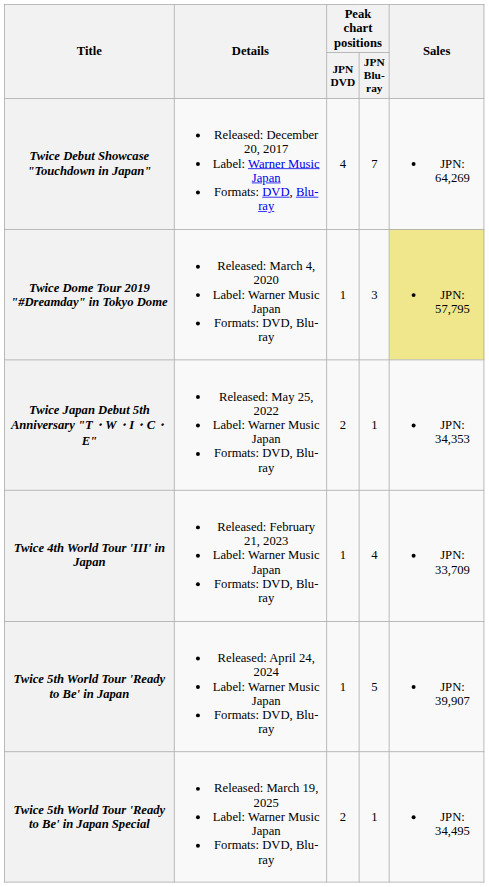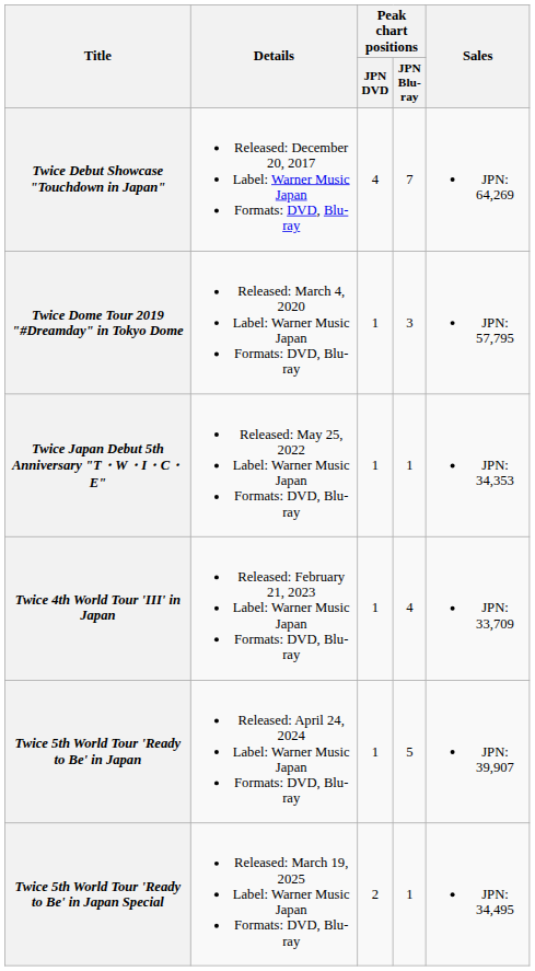 <table class="wikitable plainrowheaders" style="text-align:center;">
 <tr>
 <th rowspan=2 style="width:25em;">Title</th>
 <th rowspan=2 style="width:20em;">Details</th>
 <th colspan=2>Peak chart positions</th>
 <th rowspan=2 style="width:10em;">Sales</th>
 </tr>
 <tr>
 <th style="width:2.8em;font-size:90%;">JPN<br>DVD<br></th>
 <th style="width:2.8em;font-size:90%;">JPN<br>Blu-ray<br></th>
 </tr>
 <tr>
 <th scope=row><em>Twice Debut Showcase "Touchdown in Japan"</em></th>
 <td><br><ul><li>Released: December 20, 2017</li><li>Label: <a href='#'>Warner Music Japan</a></li><li>Formats: <a href='#'>DVD</a>, <a href='#'>Blu-ray</a></li></ul></td>
 <td>4</td>
 <td>7</td>
 <td><br><ul><li>JPN: 64,269</li></ul></td>
 </tr>
 <tr>
 <th scope=row><em>Twice Dome Tour 2019 "#Dreamday" in Tokyo Dome</em></th>
 <td><br><ul><li>Released: March 4, 2020</li><li>Label: Warner Music Japan</li><li>Formats: DVD, Blu-ray</li></ul></td>
 <td>1</td>
 <td>3</td>
-<td style="background: khaki;"><br><ul><li>JPN: 57,795</li></ul></td>
+<td><br><ul><li>JPN: 57,795</li></ul></td>
 </tr>
 <tr>
 <th scope=row><em>Twice Japan Debut 5th Anniversary "T・W・I・C・E"</em></th>
 <td><br><ul><li>Released: May 25, 2022</li><li>Label: Warner Music Japan</li><li>Formats: DVD, Blu-ray</li></ul></td>
-<td>2</td>
+<td>1</td>
 <td>1</td>
 <td><br><ul><li>JPN: 34,353</li></ul></td>
 </tr>
 <tr>
 <th scope=row><em>Twice 4th World Tour 'III' in Japan</em></th>
 <td><br><ul><li>Released: February 21, 2023</li><li>Label: Warner Music Japan</li><li>Formats: DVD, Blu-ray</li></ul></td>
 <td>1</td>
 <td>4</td>
 <td><br><ul><li>JPN: 33,709</li></ul></td>
 </tr>
 <tr>
 <th scope=row><em>Twice 5th World Tour 'Ready to Be' in Japan</em></th>
 <td><br><ul><li>Released: April 24, 2024</li><li>Label: Warner Music Japan</li><li>Formats: DVD, Blu-ray</li></ul></td>
 <td>1</td>
 <td>5</td>
 <td><br><ul><li>JPN: 39,907</li></ul></td>
 </tr>
 <tr>
 <th scope=row><em>Twice 5th World Tour 'Ready to Be' in Japan Special</em></th>
 <td><br><ul><li>Released: March 19, 2025</li><li>Label: Warner Music Japan</li><li>Formats: DVD, Blu-ray</li></ul></td>
 <td>2</td>
 <td>1</td>
 <td><br><ul><li>JPN: 34,495</li></ul></td>
 </tr>
 </table>
